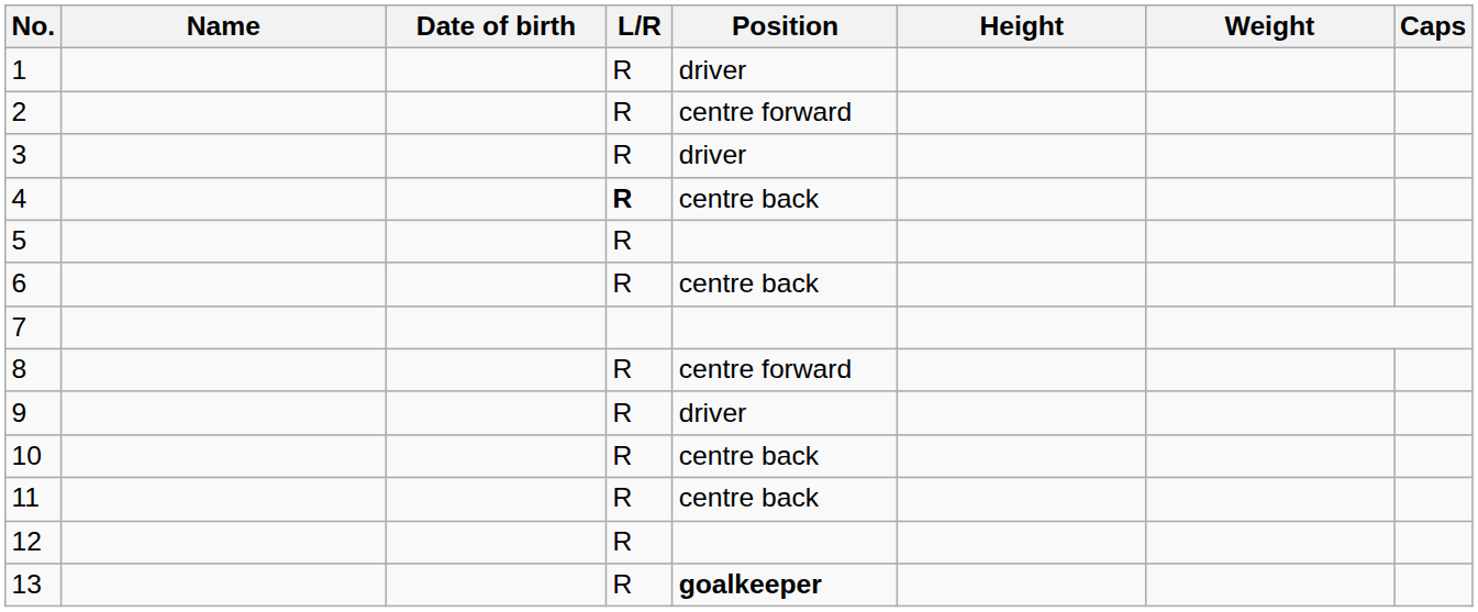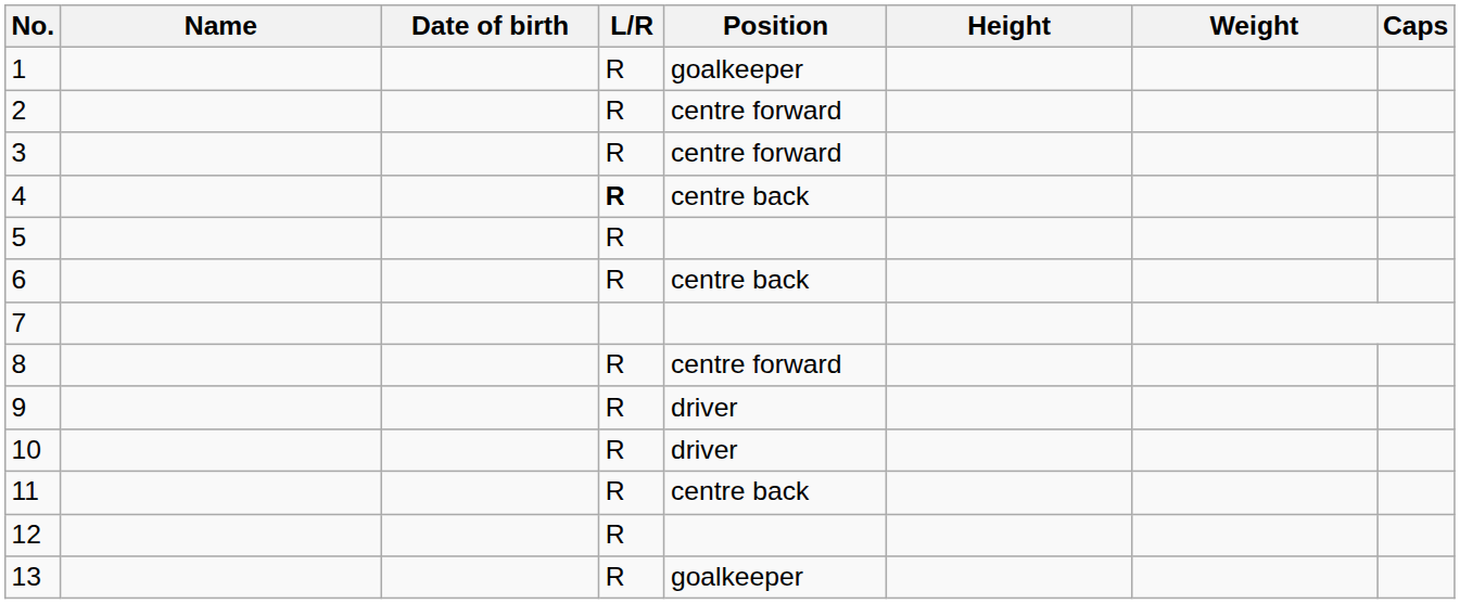 <table class=wikitable sortable style=font-size:100%; text-align:center;>
 <tr>
 <th>No.</th>
 <th style=width:12em>Name</th>
 <th style=width:8em>Date of birth</th>
 <th style=width:2em>L/R</th>
 <th style=width:8em>Position</th>
 <th style=width:9em>Height</th>
 <th style=width:9em>Weight</th>
 <th>Caps</th>
 </tr>
 <tr>
 <td>1</td>
 <td align=left></td>
 <td></td>
 <td>R</td>
-<td>driver</td>
+<td>goalkeeper</td>
 <td></td>
 <td></td>
 <td></td>
 </tr>
 <tr>
 <td>2</td>
 <td align=left></td>
 <td></td>
 <td>R</td>
 <td>centre forward</td>
 <td></td>
 <td></td>
 <td></td>
 </tr>
 <tr>
 <td>3</td>
 <td align=left></td>
 <td></td>
 <td>R</td>
-<td>driver</td>
+<td>centre forward</td>
 <td></td>
 <td></td>
 <td></td>
 </tr>
 <tr>
 <td>4</td>
 <td align=left></td>
 <td></td>
 <td><strong>R</strong></td>
 <td>centre back</td>
 <td></td>
 <td></td>
 <td></td>
 </tr>
 <tr>
 <td>5</td>
 <td align=left></td>
 <td></td>
 <td>R</td>
 <td></td>
 <td></td>
 <td></td>
 <td></td>
 </tr>
 <tr>
 <td>6</td>
 <td align=left></td>
 <td></td>
 <td>R</td>
 <td>centre back</td>
 <td></td>
 <td></td>
 <td></td>
 </tr>
 <tr>
 <td>7</td>
 <td align=left></td>
 <td></td>
 <td></td>
 <td></td>
 <td></td>
 </tr>
 <tr>
 <td>8</td>
 <td align=left></td>
 <td></td>
 <td>R</td>
 <td>centre forward</td>
 <td></td>
 <td></td>
 <td></td>
 </tr>
 <tr>
 <td>9</td>
 <td align=left></td>
 <td></td>
 <td>R</td>
 <td>driver</td>
 <td></td>
 <td></td>
 <td></td>
 </tr>
 <tr>
 <td>10</td>
 <td align=left></td>
 <td></td>
 <td>R</td>
-<td>centre back</td>
+<td>driver</td>
 <td></td>
 <td></td>
 <td></td>
 </tr>
 <tr>
 <td>11</td>
 <td align=left></td>
 <td></td>
 <td>R</td>
 <td>centre back</td>
 <td></td>
 <td></td>
 <td></td>
 </tr>
 <tr>
 <td>12</td>
 <td align=left></td>
 <td></td>
 <td>R</td>
 <td></td>
 <td></td>
 <td></td>
 <td></td>
 </tr>
 <tr>
 <td>13</td>
 <td align=left></td>
 <td></td>
 <td>R</td>
-<td><strong>goalkeeper</strong></td>
+<td>goalkeeper</td>
 <td></td>
 <td></td>
 <td></td>
 </tr>
 </table>
